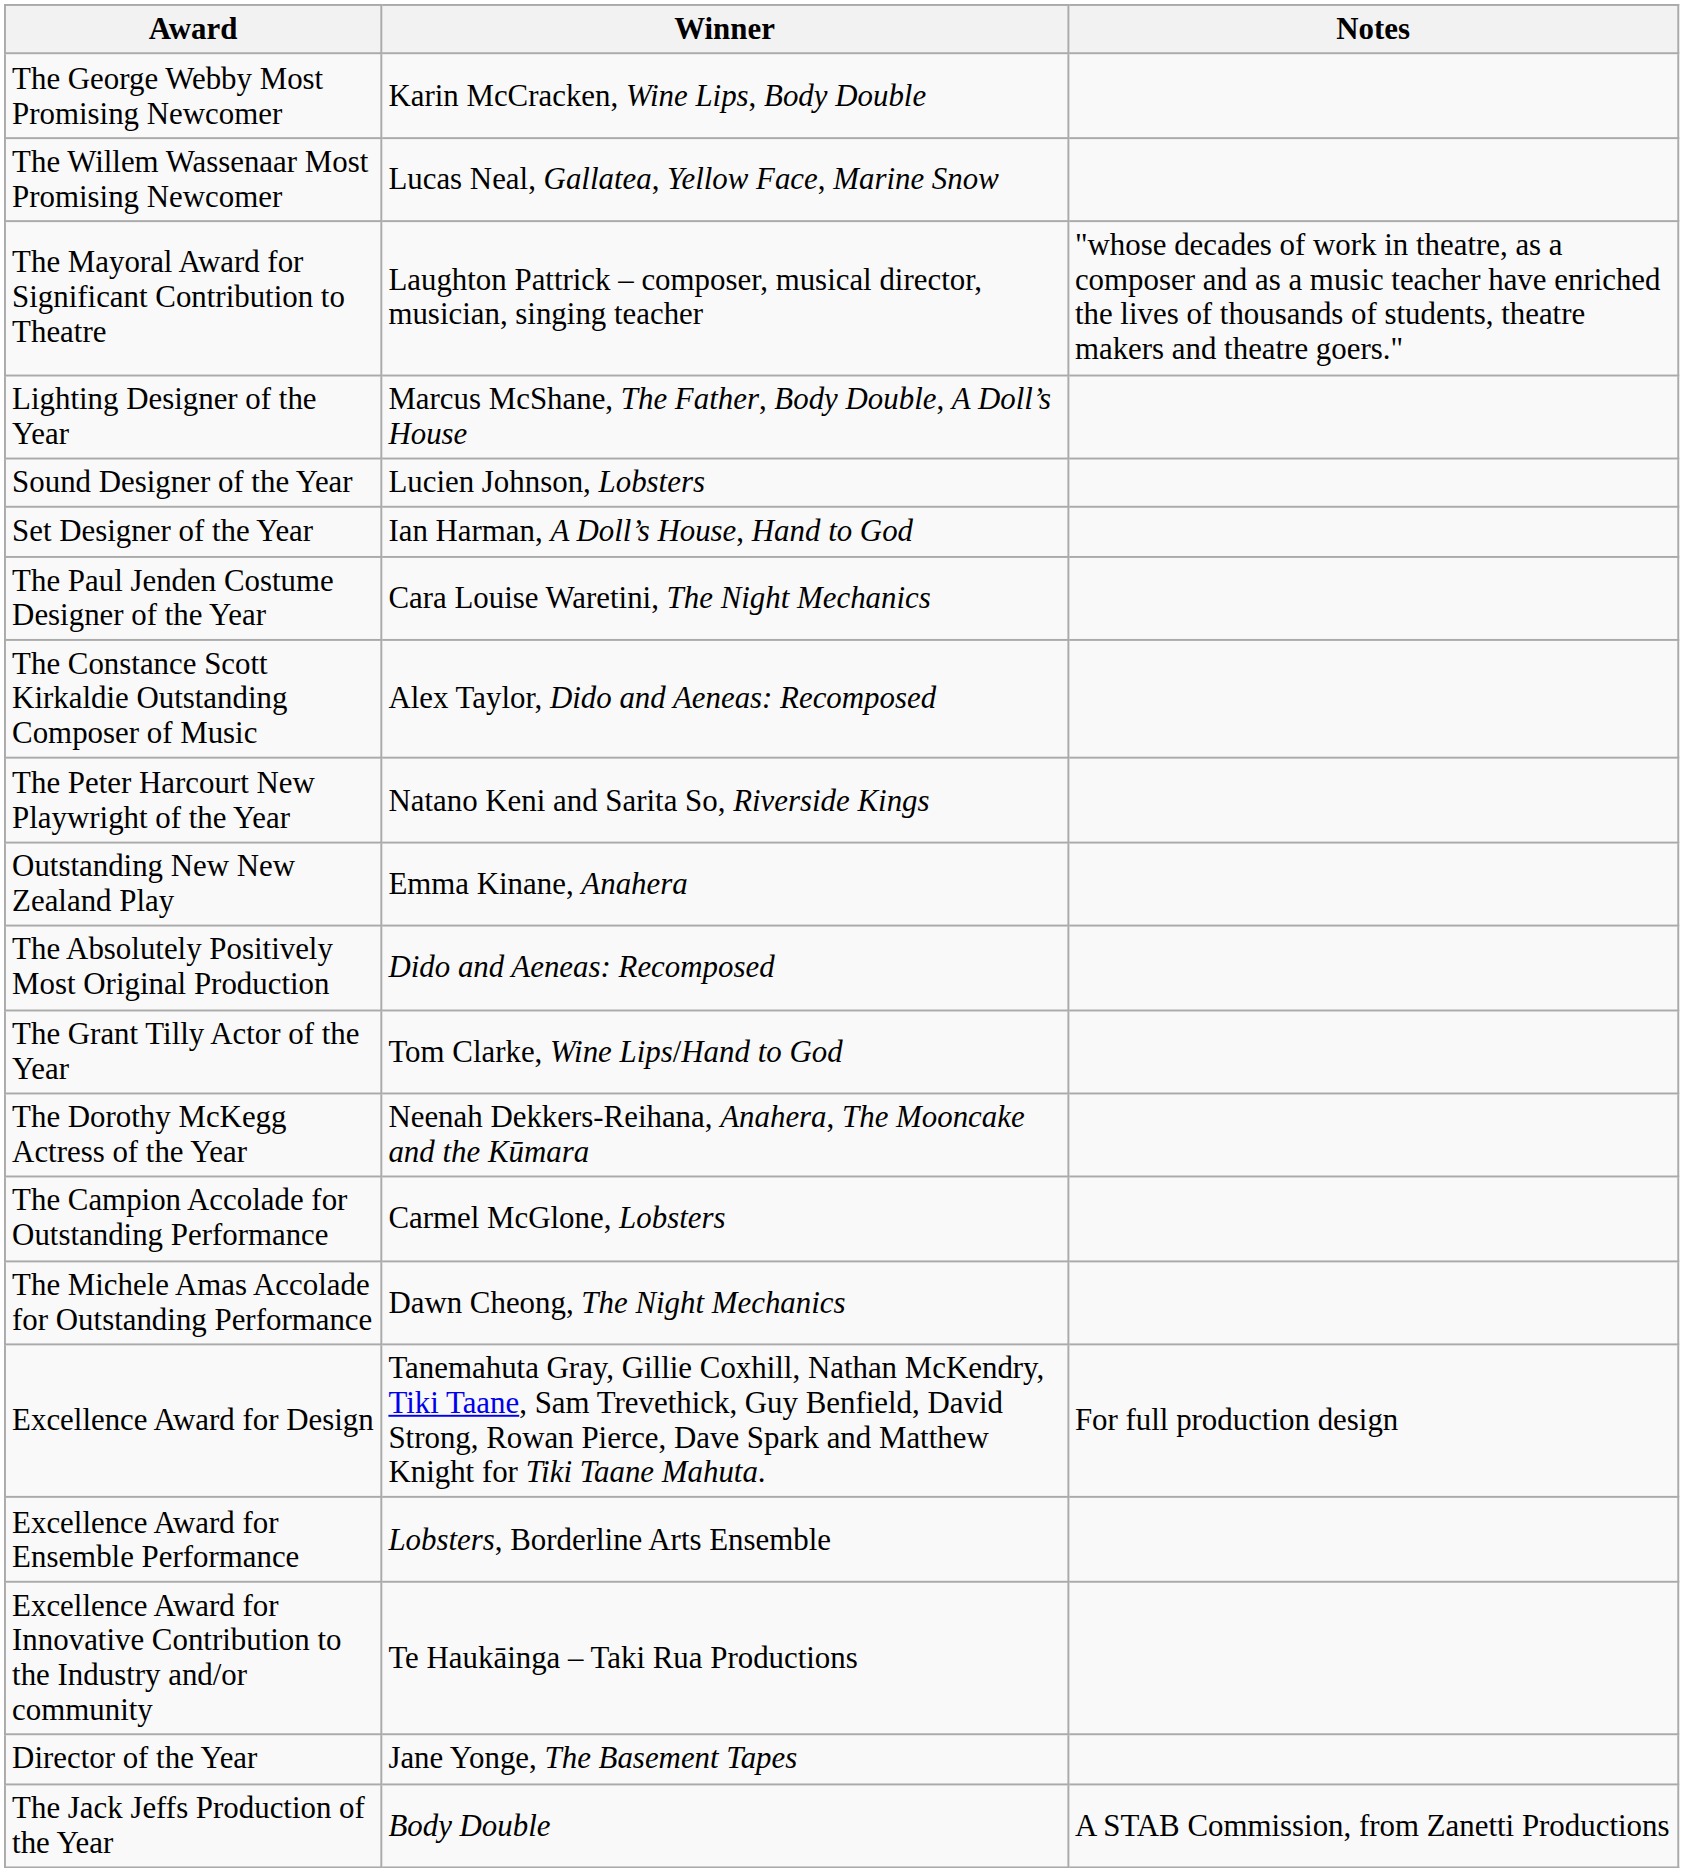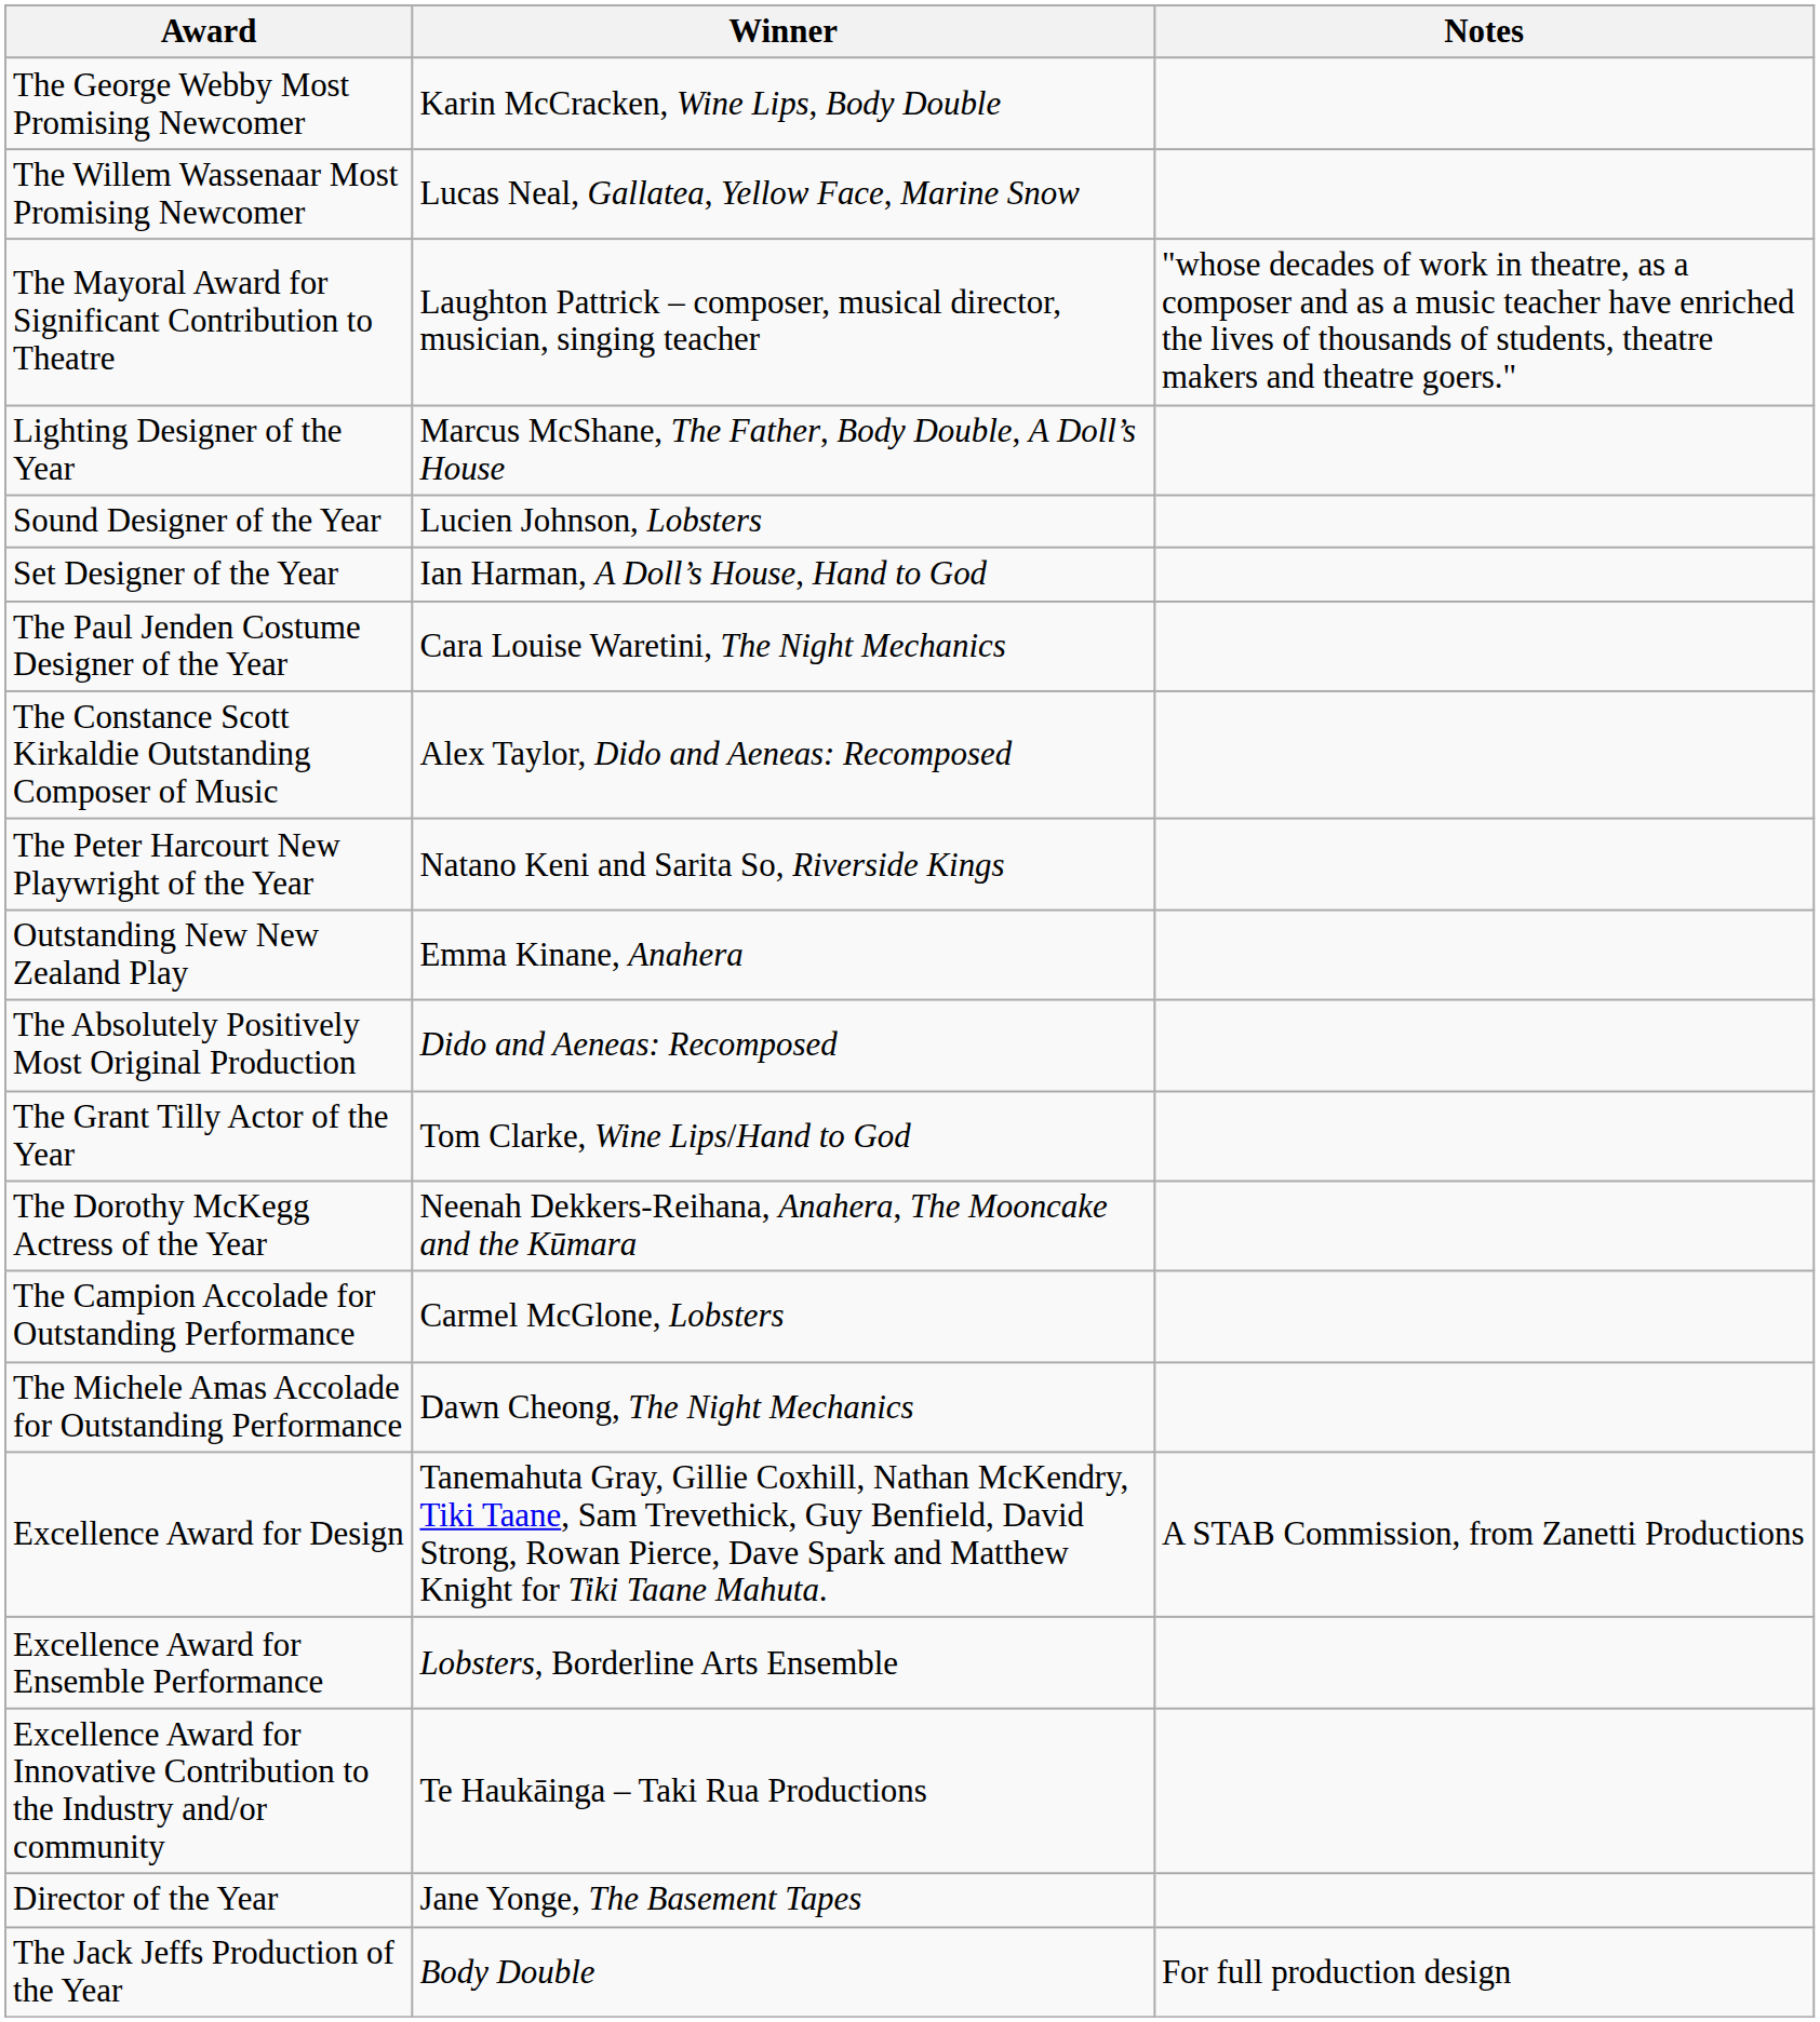 <table class="wikitable">
 <tr>
 <th>Award</th>
 <th>Winner</th>
 <th>Notes</th>
 </tr>
 <tr>
 <td>The George Webby Most Promising Newcomer</td>
 <td>Karin McCracken, <em>Wine Lips</em>, <em>Body Double</em></td>
 <td></td>
 </tr>
 <tr>
 <td>The Willem Wassenaar Most Promising Newcomer</td>
 <td>Lucas Neal, <em>Gallatea</em>, <em>Yellow Face</em>, <em>Marine Snow</em></td>
 <td></td>
 </tr>
 <tr>
 <td>The Mayoral Award for Significant Contribution to Theatre</td>
 <td>Laughton Pattrick – composer, musical director, musician, singing teacher</td>
 <td>"whose decades of work in theatre, as a composer and as a music teacher have enriched the lives of thousands of students, theatre makers and theatre goers."</td>
 </tr>
 <tr>
 <td>Lighting Designer of the Year</td>
 <td>Marcus McShane, <em>The Father</em>, <em>Body Double</em>, <em>A Doll’s House</em></td>
 <td></td>
 </tr>
 <tr>
 <td>Sound Designer of the Year</td>
 <td>Lucien Johnson, <em>Lobsters</em></td>
 <td></td>
 </tr>
 <tr>
 <td>Set Designer of the Year</td>
 <td>Ian Harman, <em>A Doll’s House</em>, <em>Hand to God</em></td>
 <td></td>
 </tr>
 <tr>
 <td>The Paul Jenden Costume Designer of the Year</td>
 <td>Cara Louise Waretini, <em>The Night Mechanics</em></td>
 <td></td>
 </tr>
 <tr>
 <td>The Constance Scott Kirkaldie Outstanding Composer of Music</td>
 <td>Alex Taylor, <em>Dido and Aeneas: Recomposed</em></td>
 <td></td>
 </tr>
 <tr>
 <td>The Peter Harcourt New Playwright of the Year</td>
 <td>Natano Keni and Sarita So, <em>Riverside Kings</em></td>
 <td></td>
 </tr>
 <tr>
 <td>Outstanding New New Zealand Play</td>
 <td>Emma Kinane, <em>Anahera</em></td>
 <td></td>
 </tr>
 <tr>
 <td>The Absolutely Positively Most Original Production</td>
 <td><em>Dido and Aeneas: Recomposed</em></td>
 <td></td>
 </tr>
 <tr>
 <td>The Grant Tilly Actor of the Year</td>
 <td>Tom Clarke, <em>Wine Lips</em>/<em>Hand to God</em></td>
 <td></td>
 </tr>
 <tr>
 <td>The Dorothy McKegg Actress of the Year</td>
 <td>Neenah Dekkers-Reihana, <em>Anahera</em>, <em>The Mooncake and the Kūmara</em></td>
 <td></td>
 </tr>
 <tr>
 <td>The Campion Accolade for Outstanding Performance</td>
 <td>Carmel McGlone, <em>Lobsters</em></td>
 <td></td>
 </tr>
 <tr>
 <td>The Michele Amas Accolade for Outstanding Performance</td>
 <td>Dawn Cheong, <em>The Night Mechanics</em></td>
 <td></td>
 </tr>
 <tr>
 <td>Excellence Award for Design</td>
 <td>Tanemahuta Gray, Gillie Coxhill, Nathan McKendry, <a href='#'>Tiki Taane</a>, Sam Trevethick, Guy Benfield, David Strong, Rowan Pierce, Dave Spark and Matthew Knight for <em>Tiki Taane Mahuta</em>.</td>
-<td>For full production design</td>
+<td>A STAB Commission, from Zanetti Productions</td>
 </tr>
 <tr>
 <td>Excellence Award for Ensemble Performance</td>
 <td><em>Lobsters</em>, Borderline Arts Ensemble</td>
 <td></td>
 </tr>
 <tr>
 <td>Excellence Award for Innovative Contribution to the Industry and/or community</td>
 <td>Te Haukāinga – Taki Rua Productions</td>
 <td></td>
 </tr>
 <tr>
 <td>Director of the Year</td>
 <td>Jane Yonge, <em>The Basement Tapes</em></td>
 <td></td>
 </tr>
 <tr>
 <td>The Jack Jeffs Production of the Year</td>
 <td><em>Body Double</em></td>
-<td>A STAB Commission, from Zanetti Productions</td>
+<td>For full production design</td>
 </tr>
 </table>
